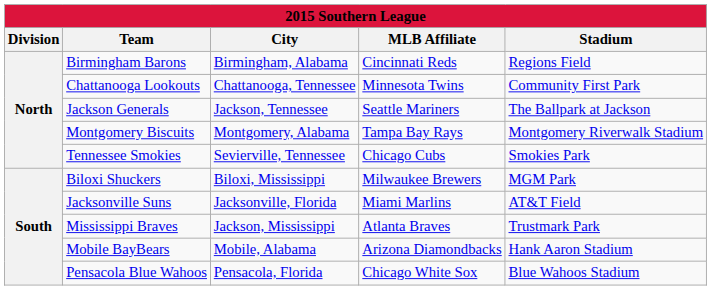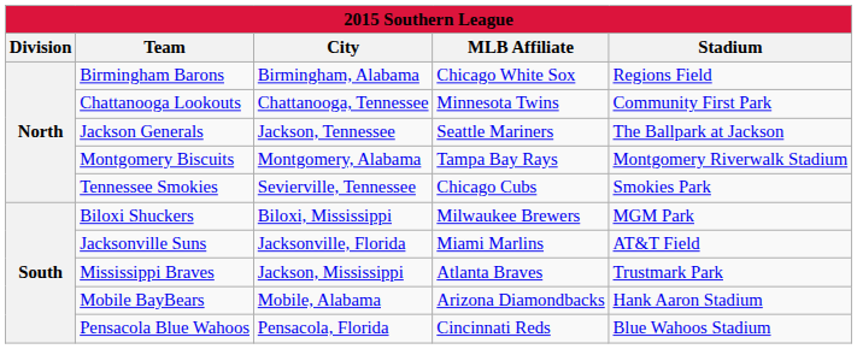 <table class="wikitable" style="width:auto">
 <tr>
 <td bgcolor="#DC143C" align="center" colspan="7"><strong><span>2015 Southern League</span></strong></td>
 </tr>
 <tr>
 <th>Division</th>
 <th>Team</th>
 <th>City</th>
 <th>MLB Affiliate</th>
 <th>Stadium</th>
 </tr>
 <tr>
 <th rowspan="5">North</th>
 <td><a href='#'>Birmingham Barons</a></td>
 <td><a href='#'>Birmingham, Alabama</a></td>
-<td><a href='#'>Cincinnati Reds</a></td>
+<td><a href='#'>Chicago White Sox</a></td>
 <td><a href='#'>Regions Field</a></td>
 </tr>
 <tr>
 <td><a href='#'>Chattanooga Lookouts</a></td>
 <td><a href='#'>Chattanooga, Tennessee</a></td>
 <td><a href='#'>Minnesota Twins</a></td>
 <td><a href='#'>Community First Park</a></td>
 </tr>
 <tr>
 <td><a href='#'>Jackson Generals</a></td>
 <td><a href='#'>Jackson, Tennessee</a></td>
 <td><a href='#'>Seattle Mariners</a></td>
 <td><a href='#'>The Ballpark at Jackson</a></td>
 </tr>
 <tr>
 <td><a href='#'>Montgomery Biscuits</a></td>
 <td><a href='#'>Montgomery, Alabama</a></td>
 <td><a href='#'>Tampa Bay Rays</a></td>
 <td><a href='#'>Montgomery Riverwalk Stadium</a></td>
 </tr>
 <tr>
 <td><a href='#'>Tennessee Smokies</a></td>
 <td><a href='#'>Sevierville, Tennessee</a></td>
 <td><a href='#'>Chicago Cubs</a></td>
 <td><a href='#'>Smokies Park</a></td>
 </tr>
 <tr>
 <th rowspan="5">South</th>
 <td><a href='#'>Biloxi Shuckers</a></td>
 <td><a href='#'>Biloxi, Mississippi</a></td>
 <td><a href='#'>Milwaukee Brewers</a></td>
 <td><a href='#'>MGM Park</a></td>
 </tr>
 <tr>
 <td><a href='#'>Jacksonville Suns</a></td>
 <td><a href='#'>Jacksonville, Florida</a></td>
 <td><a href='#'>Miami Marlins</a></td>
 <td><a href='#'>AT&T Field</a></td>
 </tr>
 <tr>
 <td><a href='#'>Mississippi Braves</a></td>
 <td><a href='#'>Jackson, Mississippi</a></td>
 <td><a href='#'>Atlanta Braves</a></td>
 <td><a href='#'>Trustmark Park</a></td>
 </tr>
 <tr>
 <td><a href='#'>Mobile BayBears</a></td>
 <td><a href='#'>Mobile, Alabama</a></td>
 <td><a href='#'>Arizona Diamondbacks</a></td>
 <td><a href='#'>Hank Aaron Stadium</a></td>
 </tr>
 <tr>
 <td><a href='#'>Pensacola Blue Wahoos</a></td>
 <td><a href='#'>Pensacola, Florida</a></td>
-<td><a href='#'>Chicago White Sox</a></td>
+<td><a href='#'>Cincinnati Reds</a></td>
 <td><a href='#'>Blue Wahoos Stadium</a></td>
 </tr>
 </table>
